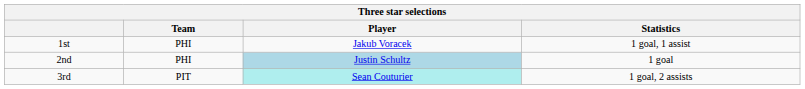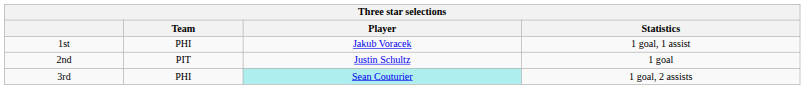 <table class="wikitable" style="width:100%;text-align: center;">
 <tr>
 <th colspan=4>Three star selections</th>
 </tr>
 <tr>
 <th style="width:15%;"></th>
 <th style="width:15%;">Team</th>
 <th style="width:35%;">Player</th>
 <th style="width:35%;">Statistics</th>
 </tr>
 <tr>
 <td>1st</td>
 <td>PHI</td>
 <td><a href='#'>Jakub Voracek</a></td>
 <td>1 goal, 1 assist</td>
 </tr>
 <tr>
 <td>2nd</td>
-<td>PHI</td>
-<td style="background: lightblue;"><a href='#'>Justin Schultz</a></td>
+<td>PIT</td>
+<td><a href='#'>Justin Schultz</a></td>
 <td>1 goal</td>
 </tr>
 <tr>
 <td>3rd</td>
-<td>PIT</td>
+<td>PHI</td>
 <td style="background: paleturquoise;"><a href='#'>Sean Couturier</a></td>
 <td>1 goal, 2 assists</td>
 </tr>
 </table>
